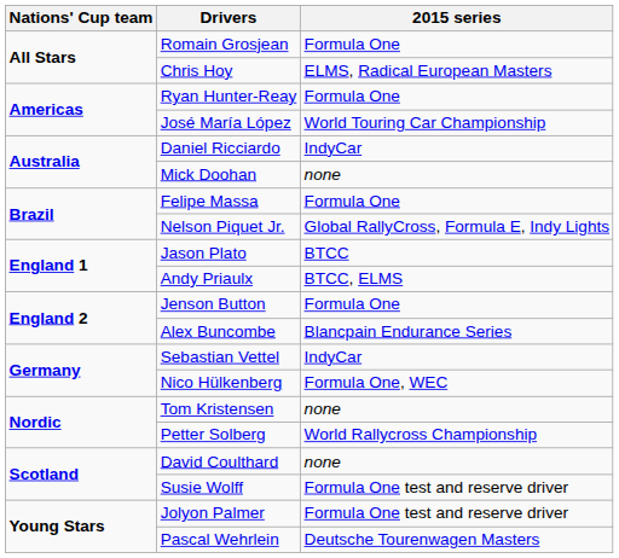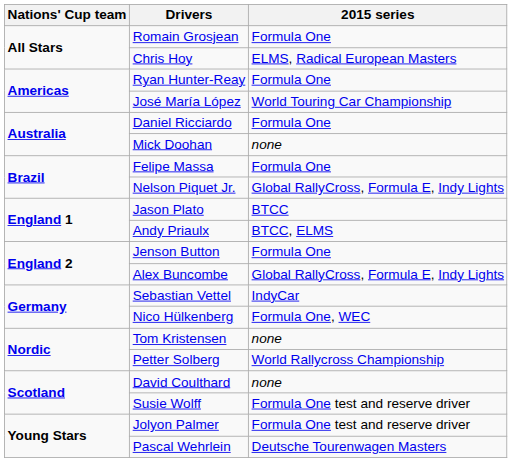 <table class="wikitable">
 <tr>
 <th>Nations' Cup team</th>
 <th>Drivers</th>
 <th>2015 series</th>
 </tr>
 <tr>
 <td rowspan=2><strong>All Stars</strong></td>
 <td> <a href='#'>Romain Grosjean</a></td>
 <td><a href='#'>Formula One</a></td>
 </tr>
 <tr>
 <td> <a href='#'>Chris Hoy</a></td>
 <td><a href='#'>ELMS</a>, <a href='#'>Radical European Masters</a></td>
 </tr>
 <tr>
 <td rowspan=2><strong><a href='#'>Americas</a></strong></td>
 <td> <a href='#'>Ryan Hunter-Reay</a></td>
 <td><a href='#'>Formula One</a></td>
 </tr>
 <tr>
 <td> <a href='#'>José María López</a></td>
 <td><a href='#'>World Touring Car Championship</a></td>
 </tr>
 <tr>
 <td rowspan=2><strong><a href='#'>Australia</a></strong></td>
 <td> <a href='#'>Daniel Ricciardo</a></td>
-<td><a href='#'>IndyCar</a></td>
+<td><a href='#'>Formula One</a></td>
 </tr>
 <tr>
 <td> <a href='#'>Mick Doohan</a></td>
 <td><em>none</em></td>
 </tr>
 <tr>
 <td rowspan=2><strong><a href='#'>Brazil</a></strong></td>
 <td> <a href='#'>Felipe Massa</a></td>
 <td><a href='#'>Formula One</a></td>
 </tr>
 <tr>
 <td> <a href='#'>Nelson Piquet Jr.</a></td>
 <td><a href='#'>Global RallyCross</a>, <a href='#'>Formula E</a>, <a href='#'>Indy Lights</a></td>
 </tr>
 <tr>
 <td rowspan=2><strong><a href='#'>England</a> 1</strong></td>
 <td> <a href='#'>Jason Plato</a></td>
 <td><a href='#'>BTCC</a></td>
 </tr>
 <tr>
 <td> <a href='#'>Andy Priaulx</a></td>
 <td><a href='#'>BTCC</a>, <a href='#'>ELMS</a></td>
 </tr>
 <tr>
 <td rowspan=2><strong><a href='#'>England</a> 2</strong></td>
 <td> <a href='#'>Jenson Button</a></td>
 <td><a href='#'>Formula One</a></td>
 </tr>
 <tr>
 <td> <a href='#'>Alex Buncombe</a></td>
-<td><a href='#'>Blancpain Endurance Series</a></td>
+<td><a href='#'>Global RallyCross</a>, <a href='#'>Formula E</a>, <a href='#'>Indy Lights</a></td>
 </tr>
 <tr>
 <td rowspan=2><strong><a href='#'>Germany</a></strong></td>
 <td> <a href='#'>Sebastian Vettel</a></td>
 <td><a href='#'>IndyCar</a></td>
 </tr>
 <tr>
 <td> <a href='#'>Nico Hülkenberg</a></td>
 <td><a href='#'>Formula One</a>, <a href='#'>WEC</a></td>
 </tr>
 <tr>
 <td rowspan=2><strong><a href='#'>Nordic</a></strong></td>
 <td> <a href='#'>Tom Kristensen</a></td>
 <td><em>none</em></td>
 </tr>
 <tr>
 <td> <a href='#'>Petter Solberg</a></td>
 <td><a href='#'>World Rallycross Championship</a></td>
 </tr>
 <tr>
 <td rowspan=2><strong><a href='#'>Scotland</a></strong></td>
 <td> <a href='#'>David Coulthard</a></td>
 <td><em>none</em></td>
 </tr>
 <tr>
 <td> <a href='#'>Susie Wolff</a></td>
 <td><a href='#'>Formula One</a> test and reserve driver</td>
 </tr>
 <tr>
 <td rowspan=2><strong>Young Stars</strong></td>
 <td> <a href='#'>Jolyon Palmer</a></td>
 <td><a href='#'>Formula One</a> test and reserve driver</td>
 </tr>
 <tr>
 <td> <a href='#'>Pascal Wehrlein</a></td>
 <td><a href='#'>Deutsche Tourenwagen Masters</a></td>
 </tr>
 </table>
